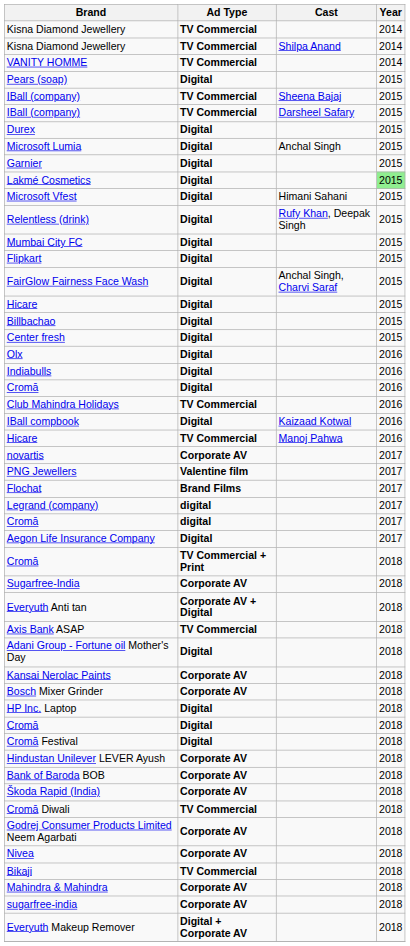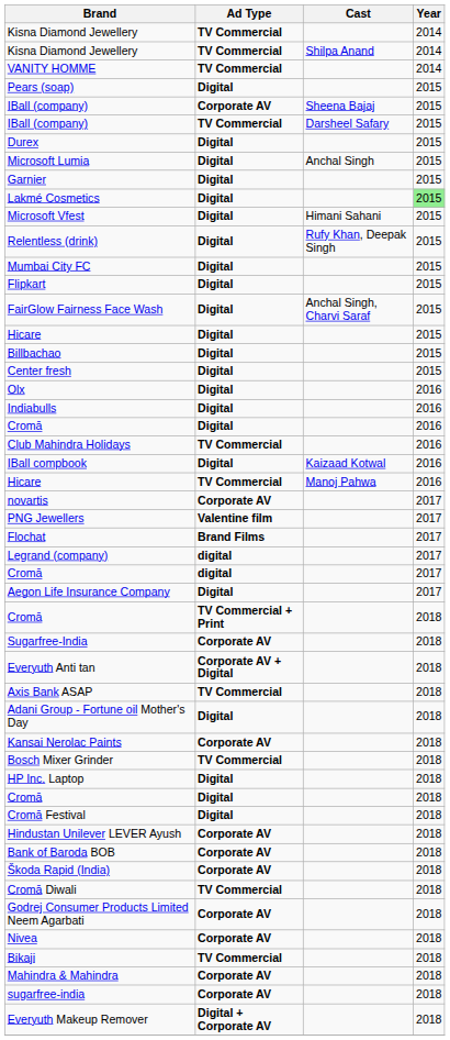 <table class="wikitable">
 <tr>
 <th>Brand</th>
 <th>Ad Type</th>
 <th>Cast</th>
 <th>Year</th>
 </tr>
 <tr>
 <td>Kisna Diamond Jewellery</td>
 <td><strong>TV Commercial</strong></td>
 <td></td>
 <td>2014</td>
 </tr>
 <tr>
 <td>Kisna Diamond Jewellery</td>
 <td><strong>TV Commercial</strong></td>
 <td><a href='#'>Shilpa Anand</a></td>
 <td>2014</td>
 </tr>
 <tr>
 <td><a href='#'>VANITY HOMME</a></td>
 <td><strong>TV Commercial</strong></td>
 <td></td>
 <td>2014</td>
 </tr>
 <tr>
 <td><a href='#'>Pears (soap)</a></td>
 <td><strong>Digital</strong></td>
 <td></td>
 <td>2015</td>
 </tr>
 <tr>
 <td><a href='#'>IBall (company)</a></td>
-<td><strong>TV Commercial</strong></td>
+<td><strong>Corporate AV</strong></td>
 <td><a href='#'>Sheena Bajaj</a></td>
 <td>2015</td>
 </tr>
 <tr>
 <td><a href='#'>IBall (company)</a></td>
 <td><strong>TV Commercial</strong></td>
 <td><a href='#'>Darsheel Safary</a></td>
 <td>2015</td>
 </tr>
 <tr>
 <td><a href='#'>Durex</a></td>
 <td><strong>Digital </strong></td>
 <td></td>
 <td>2015</td>
 </tr>
 <tr>
 <td><a href='#'>Microsoft Lumia</a></td>
 <td><strong>Digital </strong></td>
 <td>Anchal Singh</td>
 <td>2015</td>
 </tr>
 <tr>
 <td><a href='#'>Garnier</a></td>
 <td><strong>Digital </strong></td>
 <td></td>
 <td>2015</td>
 </tr>
 <tr>
 <td><a href='#'>Lakmé Cosmetics</a></td>
 <td><strong>Digital </strong></td>
 <td></td>
 <td style="background: lightgreen;">2015</td>
 </tr>
 <tr>
 <td><a href='#'>Microsoft Vfest</a></td>
 <td><strong>Digital </strong></td>
 <td>Himani Sahani</td>
 <td>2015</td>
 </tr>
 <tr>
 <td><a href='#'>Relentless (drink)</a></td>
 <td><strong>Digital </strong></td>
 <td><a href='#'>Rufy Khan</a>, Deepak Singh</td>
 <td>2015</td>
 </tr>
 <tr>
 <td><a href='#'>Mumbai City FC</a></td>
 <td><strong>Digital </strong></td>
 <td></td>
 <td>2015</td>
 </tr>
 <tr>
 <td><a href='#'>Flipkart</a></td>
 <td><strong>Digital </strong></td>
 <td></td>
 <td>2015</td>
 </tr>
 <tr>
 <td><a href='#'>FairGlow Fairness Face Wash</a></td>
 <td><strong>Digital </strong></td>
 <td>Anchal Singh, <a href='#'>Charvi Saraf</a></td>
 <td>2015</td>
 </tr>
 <tr>
 <td><a href='#'>Hicare</a></td>
 <td><strong>Digital </strong></td>
 <td></td>
 <td>2015</td>
 </tr>
 <tr>
 <td><a href='#'>Billbachao</a></td>
 <td><strong>Digital </strong></td>
 <td></td>
 <td>2015</td>
 </tr>
 <tr>
 <td><a href='#'>Center fresh</a></td>
 <td><strong>Digital </strong></td>
 <td></td>
 <td>2015</td>
 </tr>
 <tr>
 <td><a href='#'>Olx</a></td>
 <td><strong>Digital </strong></td>
 <td></td>
 <td>2016</td>
 </tr>
 <tr>
 <td><a href='#'>Indiabulls</a></td>
 <td><strong>Digital </strong></td>
 <td></td>
 <td>2016</td>
 </tr>
 <tr>
 <td><a href='#'>Cromā</a></td>
 <td><strong>Digital </strong></td>
 <td></td>
 <td>2016</td>
 </tr>
 <tr>
 <td><a href='#'>Club Mahindra Holidays</a></td>
 <td><strong>TV Commercial</strong></td>
 <td></td>
 <td>2016</td>
 </tr>
 <tr>
 <td><a href='#'>IBall compbook</a></td>
 <td><strong>Digital </strong></td>
 <td><a href='#'>Kaizaad Kotwal</a></td>
 <td>2016</td>
 </tr>
 <tr>
 <td><a href='#'>Hicare</a></td>
 <td><strong>TV Commercial</strong></td>
 <td><a href='#'>Manoj Pahwa</a></td>
 <td>2016</td>
 </tr>
 <tr>
 <td><a href='#'>novartis</a></td>
 <td><strong>Corporate AV</strong></td>
 <td></td>
 <td>2017</td>
 </tr>
 <tr>
 <td><a href='#'>PNG Jewellers</a></td>
 <td><strong>Valentine film</strong></td>
 <td></td>
 <td>2017</td>
 </tr>
 <tr>
 <td><a href='#'>Flochat</a></td>
 <td><strong>Brand Films</strong></td>
 <td></td>
 <td>2017</td>
 </tr>
 <tr>
 <td><a href='#'>Legrand (company)</a></td>
 <td><strong>digital</strong></td>
 <td></td>
 <td>2017</td>
 </tr>
 <tr>
 <td><a href='#'>Cromā</a></td>
 <td><strong>digital</strong></td>
 <td></td>
 <td>2017</td>
 </tr>
 <tr>
 <td><a href='#'>Aegon Life Insurance Company</a></td>
 <td><strong>Digital</strong></td>
 <td></td>
 <td>2017</td>
 </tr>
 <tr>
 <td><a href='#'>Cromā</a></td>
 <td><strong>TV Commercial + Print</strong></td>
 <td></td>
 <td>2018</td>
 </tr>
 <tr>
 <td><a href='#'>Sugarfree-India</a></td>
 <td><strong>Corporate AV</strong></td>
 <td></td>
 <td>2018</td>
 </tr>
 <tr>
 <td><a href='#'>Everyuth</a> Anti tan</td>
 <td><strong>Corporate AV + Digital</strong></td>
 <td></td>
 <td>2018</td>
 </tr>
 <tr>
 <td><a href='#'>Axis Bank</a> ASAP</td>
 <td><strong>TV Commercial</strong></td>
 <td></td>
 <td>2018</td>
 </tr>
 <tr>
 <td><a href='#'>Adani Group - Fortune oil</a> Mother's Day</td>
 <td><strong>Digital</strong></td>
 <td></td>
 <td>2018</td>
 </tr>
 <tr>
 <td><a href='#'>Kansai Nerolac Paints</a></td>
 <td><strong>Corporate AV</strong></td>
 <td></td>
 <td>2018</td>
 </tr>
 <tr>
 <td><a href='#'>Bosch</a> Mixer Grinder</td>
-<td><strong>Corporate AV</strong></td>
+<td><strong>TV Commercial</strong></td>
 <td></td>
 <td>2018</td>
 </tr>
 <tr>
 <td><a href='#'>HP Inc.</a> Laptop</td>
 <td><strong>Digital</strong></td>
 <td></td>
 <td>2018</td>
 </tr>
 <tr>
 <td><a href='#'>Cromā</a></td>
 <td><strong>Digital</strong></td>
 <td></td>
 <td>2018</td>
 </tr>
 <tr>
 <td><a href='#'>Cromā</a> Festival</td>
 <td><strong>Digital</strong></td>
 <td></td>
 <td>2018</td>
 </tr>
 <tr>
 <td><a href='#'>Hindustan Unilever</a> LEVER Ayush</td>
 <td><strong>Corporate AV</strong></td>
 <td></td>
 <td>2018</td>
 </tr>
 <tr>
 <td><a href='#'>Bank of Baroda</a> BOB</td>
 <td><strong>Corporate AV</strong></td>
 <td></td>
 <td>2018</td>
 </tr>
 <tr>
 <td><a href='#'>Škoda Rapid (India)</a></td>
 <td><strong>Corporate AV</strong></td>
 <td></td>
 <td>2018</td>
 </tr>
 <tr>
 <td><a href='#'>Cromā</a> Diwali</td>
 <td><strong>TV Commercial</strong></td>
 <td></td>
 <td>2018</td>
 </tr>
 <tr>
 <td><a href='#'>Godrej Consumer Products Limited</a> Neem Agarbati</td>
 <td><strong>Corporate AV</strong></td>
 <td></td>
 <td>2018</td>
 </tr>
 <tr>
 <td><a href='#'>Nivea</a></td>
 <td><strong>Corporate AV</strong></td>
 <td></td>
 <td>2018</td>
 </tr>
 <tr>
 <td><a href='#'>Bikaji</a></td>
 <td><strong>TV Commercial</strong></td>
 <td></td>
 <td>2018</td>
 </tr>
 <tr>
 <td><a href='#'>Mahindra & Mahindra</a></td>
 <td><strong>Corporate AV</strong></td>
 <td></td>
 <td>2018</td>
 </tr>
 <tr>
 <td><a href='#'>sugarfree-india</a></td>
 <td><strong>Corporate AV</strong></td>
 <td></td>
 <td>2018</td>
 </tr>
 <tr>
 <td><a href='#'>Everyuth</a> Makeup Remover</td>
 <td><strong>Digital + Corporate AV</strong></td>
 <td></td>
 <td>2018</td>
 </tr>
 <tr>
 </tr>
 </table>
